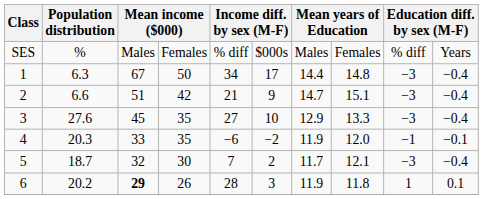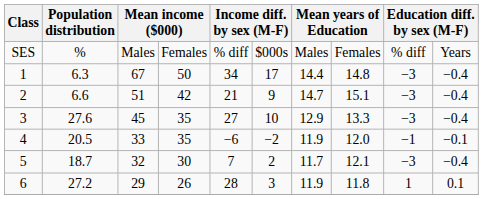 <table class="wikitable" style="text-align:center">
 <tr>
 <th>Class</th>
 <th>Population<br>distribution</th>
 <th colspan=2>Mean income<br>($000)</th>
 <th colspan=2>Income diff.<br>by sex (M-F)</th>
 <th colspan=2>Mean years of<br>Education</th>
 <th colspan=2>Education diff.<br>by sex (M-F)</th>
 </tr>
 <tr>
 <td>SES</td>
 <td>%</td>
 <td>Males</td>
 <td>Females</td>
 <td>% diff</td>
 <td>$000s</td>
 <td>Males</td>
 <td>Females</td>
 <td>% diff</td>
 <td>Years</td>
 </tr>
 <tr>
 <td>1</td>
 <td>6.3</td>
 <td>67</td>
 <td>50</td>
 <td>34</td>
 <td>17</td>
 <td>14.4</td>
 <td>14.8</td>
 <td>−3</td>
 <td>−0.4</td>
 </tr>
 <tr>
 <td>2</td>
 <td>6.6</td>
 <td>51</td>
 <td>42</td>
 <td>21</td>
 <td>9</td>
 <td>14.7</td>
 <td>15.1</td>
 <td>−3</td>
 <td>−0.4</td>
 </tr>
 <tr>
 <td>3</td>
 <td>27.6</td>
 <td>45</td>
 <td>35</td>
 <td>27</td>
 <td>10</td>
 <td>12.9</td>
 <td>13.3</td>
 <td>−3</td>
 <td>−0.4</td>
 </tr>
 <tr>
 <td>4</td>
-<td>20.3</td>
+<td>20.5</td>
 <td>33</td>
 <td>35</td>
 <td>−6</td>
 <td>−2</td>
 <td>11.9</td>
 <td>12.0</td>
 <td>−1</td>
 <td>−0.1</td>
 </tr>
 <tr>
 <td>5</td>
 <td>18.7</td>
 <td>32</td>
 <td>30</td>
 <td>7</td>
 <td>2</td>
 <td>11.7</td>
 <td>12.1</td>
 <td>−3</td>
 <td>−0.4</td>
 </tr>
 <tr>
 <td>6</td>
-<td>20.2</td>
-<td><strong>29</strong></td>
+<td>27.2</td>
+<td>29</td>
 <td>26</td>
 <td>28</td>
 <td>3</td>
 <td>11.9</td>
 <td>11.8</td>
 <td>1</td>
 <td>0.1</td>
 </tr>
 <tr>
 </tr>
 </table>
